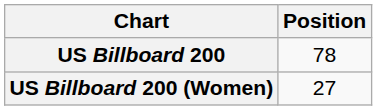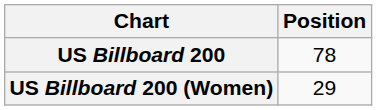 <table class="wikitable plainrowheaders" style="text-align:center">
 <tr>
 <th scope="col">Chart</th>
 <th scope="col">Position</th>
 </tr>
 <tr>
 <th scope="row">US <em>Billboard</em> 200</th>
 <td>78</td>
 </tr>
 <tr>
 <th scope="row">US <em>Billboard</em> 200 (Women)</th>
-<td>27</td>
+<td>29</td>
 </tr>
 </table>
